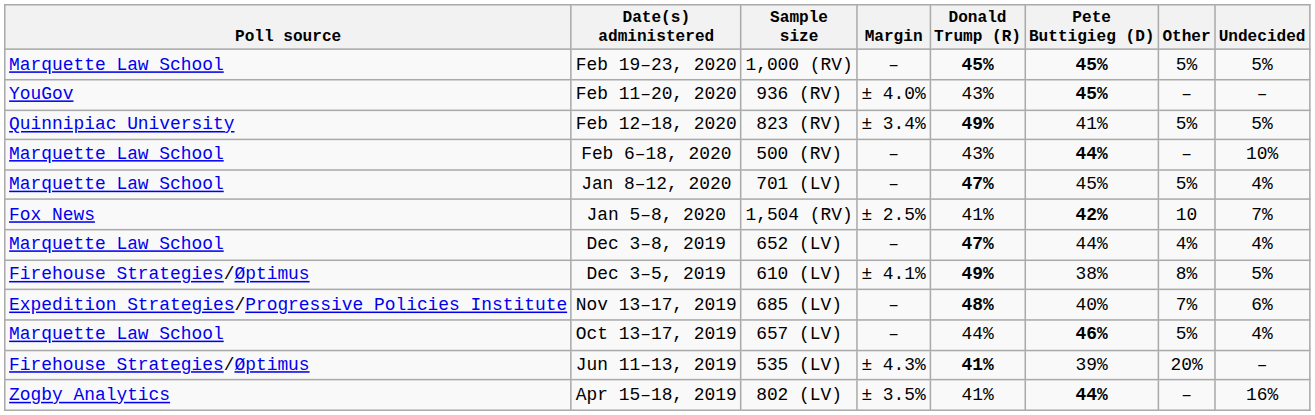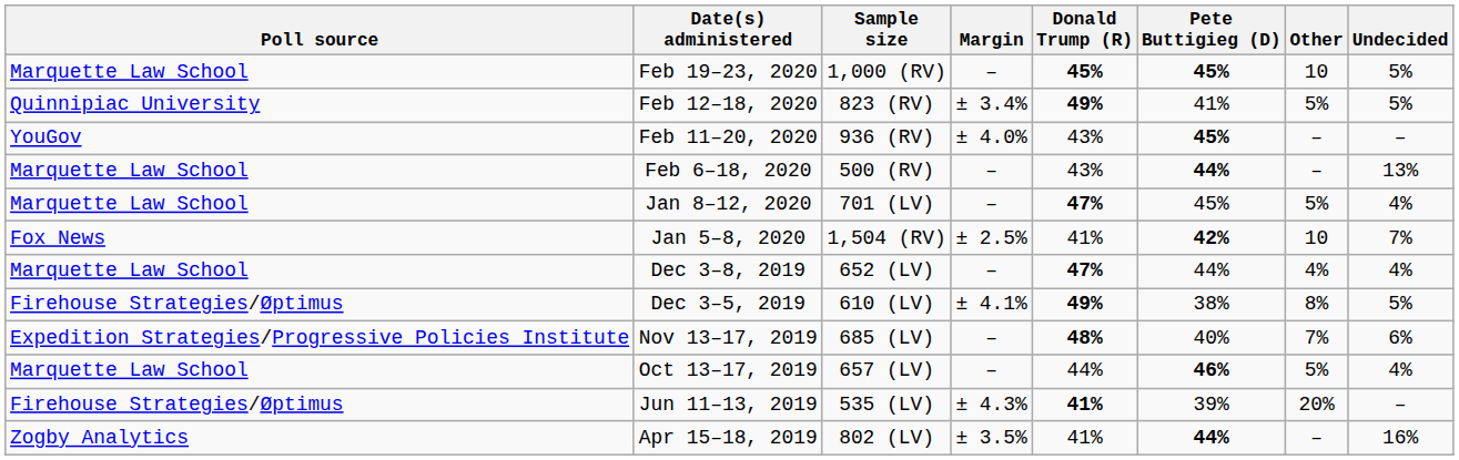 <table class="wikitable" style="font-size:90%;text-align:center;">
 <tr valign=bottom style="font-size:90%;">
 <th>Poll source</th>
 <th>Date(s)<br>administered</th>
 <th>Sample<br>size</th>
 <th>Margin<br></th>
 <th>Donald<br>Trump (R)</th>
 <th>Pete<br>Buttigieg (D)</th>
 <th>Other</th>
 <th>Undecided</th>
 </tr>
 <tr>
 <td style="text-align:left;"><a href='#'>Marquette Law School</a></td>
 <td>Feb 19–23, 2020</td>
 <td>1,000 (RV)</td>
 <td>–</td>
 <td><strong>45%</strong></td>
 <td><strong>45%</strong></td>
+<td>10</td>
+<td>5%</td>
+</tr>
+<tr>
+<td style="text-align:left;"><a href='#'>Quinnipiac University</a></td>
+<td>Feb 12–18, 2020</td>
+<td>823 (RV)</td>
+<td>± 3.4%</td>
+<td><strong>49%</strong></td>
+<td>41%</td>
 <td>5%</td>
 <td>5%</td>
 </tr>
 <tr>
 <td style="text-align:left;"><a href='#'>YouGov</a></td>
 <td>Feb 11–20, 2020</td>
 <td>936 (RV)</td>
 <td>± 4.0%</td>
 <td>43%</td>
 <td><strong>45%</strong></td>
 <td>–</td>
 <td>–</td>
 </tr>
 <tr>
-<td style="text-align:left;"><a href='#'>Quinnipiac University</a></td>
-<td>Feb 12–18, 2020</td>
-<td>823 (RV)</td>
-<td>± 3.4%</td>
-<td><strong>49%</strong></td>
-<td>41%</td>
-<td>5%</td>
-<td>5%</td>
-</tr>
-<tr>
 <td style="text-align:left;"><a href='#'>Marquette Law School</a></td>
 <td>Feb 6–18, 2020</td>
 <td>500 (RV)</td>
 <td>–</td>
 <td>43%</td>
 <td><strong>44%</strong></td>
 <td>–</td>
-<td>10%</td>
+<td>13%</td>
 </tr>
 <tr>
 <td style="text-align:left;"><a href='#'>Marquette Law School</a></td>
 <td>Jan 8–12, 2020</td>
 <td>701 (LV)</td>
 <td>–</td>
 <td><strong>47%</strong></td>
 <td>45%</td>
 <td>5%</td>
 <td>4%</td>
 </tr>
 <tr>
 <td style="text-align:left;"><a href='#'>Fox News</a></td>
 <td>Jan 5–8, 2020</td>
 <td>1,504 (RV)</td>
 <td>± 2.5%</td>
 <td>41%</td>
 <td><strong>42%</strong></td>
 <td>10</td>
 <td>7%</td>
 </tr>
 <tr>
 <td style="text-align:left;"><a href='#'>Marquette Law School</a></td>
 <td>Dec 3–8, 2019</td>
 <td>652 (LV)</td>
 <td>–</td>
 <td><strong>47%</strong></td>
 <td>44%</td>
 <td>4%</td>
 <td>4%</td>
 </tr>
 <tr>
 <td style="text-align:left;"><a href='#'>Firehouse Strategies</a>/<a href='#'>Øptimus</a></td>
 <td>Dec 3–5, 2019</td>
 <td>610 (LV)</td>
 <td>± 4.1%</td>
 <td><strong>49%</strong></td>
 <td>38%</td>
 <td>8%</td>
 <td>5%</td>
 </tr>
 <tr>
 <td style="text-align:left;"><a href='#'>Expedition Strategies</a>/<a href='#'>Progressive Policies Institute</a></td>
 <td>Nov 13–17, 2019</td>
 <td>685 (LV)</td>
 <td>–</td>
 <td><strong>48%</strong></td>
 <td>40%</td>
 <td>7%</td>
 <td>6%</td>
 </tr>
 <tr>
 <td style="text-align:left;"><a href='#'>Marquette Law School</a></td>
 <td>Oct 13–17, 2019</td>
 <td>657 (LV)</td>
 <td>–</td>
 <td>44%</td>
 <td><strong>46%</strong></td>
 <td>5%</td>
 <td>4%</td>
 </tr>
 <tr>
 <td style="text-align:left;"><a href='#'>Firehouse Strategies</a>/<a href='#'>Øptimus</a></td>
 <td>Jun 11–13, 2019</td>
 <td>535 (LV)</td>
 <td>± 4.3%</td>
 <td><strong>41%</strong></td>
 <td>39%</td>
 <td>20%</td>
 <td>–</td>
 </tr>
 <tr>
 <td style="text-align:left;"><a href='#'>Zogby Analytics</a></td>
 <td>Apr 15–18, 2019</td>
 <td>802 (LV)</td>
 <td>± 3.5%</td>
 <td>41%</td>
 <td><strong>44%</strong></td>
 <td>–</td>
 <td>16%</td>
 </tr>
 </table>
